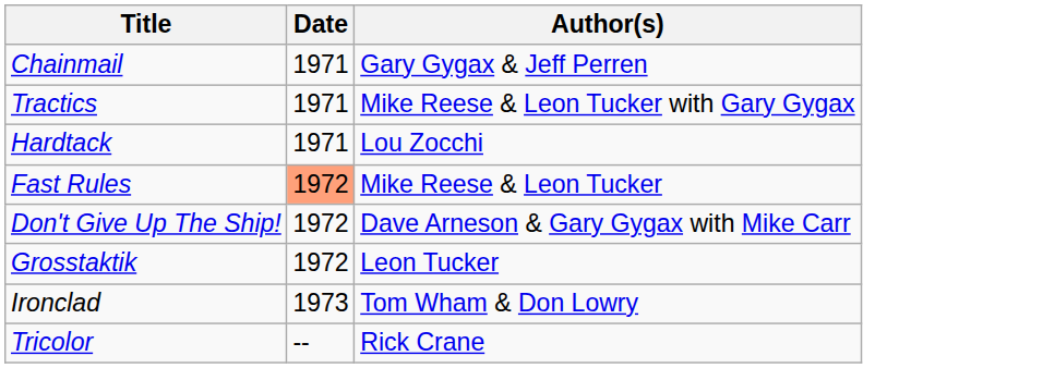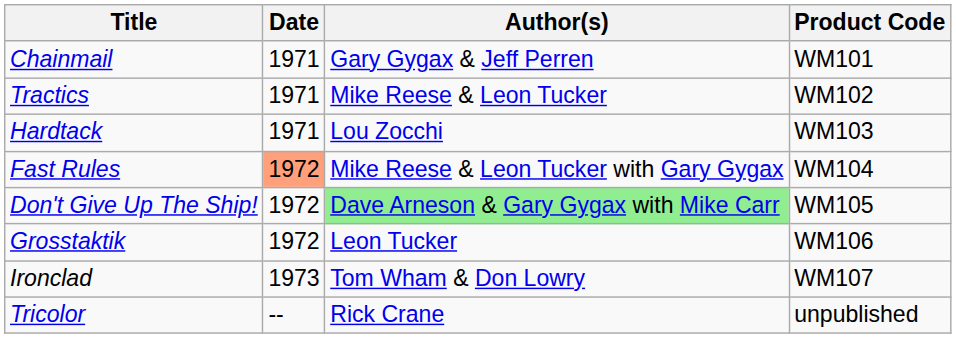 <table class="wikitable">
 <tr>
 <th>Title</th>
 <th>Date</th>
 <th>Author(s)</th>
+<th>Product Code</th>
 </tr>
 <tr>
 <td><em><a href='#'>Chainmail</a></em></td>
 <td>1971</td>
 <td><a href='#'>Gary Gygax</a> & <a href='#'>Jeff Perren</a></td>
+<td>WM101</td>
 </tr>
 <tr>
 <td><em><a href='#'>Tractics</a></em></td>
 <td>1971</td>
-<td><a href='#'>Mike Reese</a> & <a href='#'>Leon Tucker</a> with <a href='#'>Gary Gygax</a></td>
+<td><a href='#'>Mike Reese</a> & <a href='#'>Leon Tucker</a></td>
+<td>WM102</td>
 </tr>
 <tr>
 <td><em><a href='#'>Hardtack</a></em></td>
 <td>1971</td>
 <td><a href='#'>Lou Zocchi</a></td>
+<td>WM103</td>
 </tr>
 <tr>
 <td><em><a href='#'>Fast Rules</a></em></td>
 <td style="background: lightsalmon;">1972</td>
-<td><a href='#'>Mike Reese</a> & <a href='#'>Leon Tucker</a></td>
+<td><a href='#'>Mike Reese</a> & <a href='#'>Leon Tucker</a> with <a href='#'>Gary Gygax</a></td>
+<td>WM104</td>
 </tr>
 <tr>
 <td><em><a href='#'>Don't Give Up The Ship!</a></em></td>
 <td>1972</td>
-<td><a href='#'>Dave Arneson</a> & <a href='#'>Gary Gygax</a> with <a href='#'>Mike Carr</a></td>
+<td style="background: lightgreen;"><a href='#'>Dave Arneson</a> & <a href='#'>Gary Gygax</a> with <a href='#'>Mike Carr</a></td>
+<td>WM105</td>
 </tr>
 <tr>
 <td><em><a href='#'>Grosstaktik</a></em></td>
 <td>1972</td>
 <td><a href='#'>Leon Tucker</a></td>
+<td>WM106</td>
 </tr>
 <tr>
 <td><em>Ironclad</em></td>
 <td>1973</td>
 <td><a href='#'>Tom Wham</a> & <a href='#'>Don Lowry</a></td>
+<td>WM107</td>
 </tr>
 <tr>
 <td><em><a href='#'>Tricolor</a></em></td>
 <td>--</td>
 <td><a href='#'>Rick Crane</a></td>
+<td>unpublished</td>
 </tr>
 </table>
